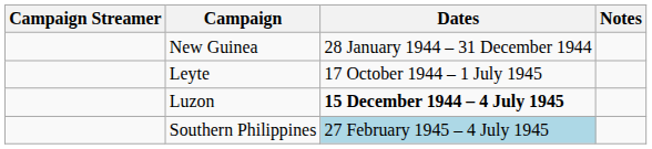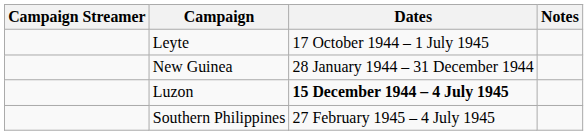 <table class="wikitable">
 <tr>
 <th>Campaign Streamer</th>
 <th>Campaign</th>
 <th>Dates</th>
 <th>Notes</th>
 </tr>
 <tr>
 <td></td>
-<td>New Guinea</td>
-<td>28 January 1944 – 31 December 1944</td>
+<td>Leyte</td>
+<td>17 October 1944 – 1 July 1945</td>
 <td></td>
 </tr>
 <tr>
 <td></td>
-<td>Leyte</td>
-<td>17 October 1944 – 1 July 1945</td>
+<td>New Guinea</td>
+<td>28 January 1944 – 31 December 1944</td>
 <td></td>
 </tr>
 <tr>
 <td></td>
 <td>Luzon</td>
 <td><strong>15 December 1944 – 4 July 1945</strong></td>
 <td></td>
 </tr>
 <tr>
 <td></td>
 <td>Southern Philippines</td>
-<td style="background: lightblue;">27 February 1945 – 4 July 1945</td>
+<td>27 February 1945 – 4 July 1945</td>
 <td></td>
 </tr>
 </table>
